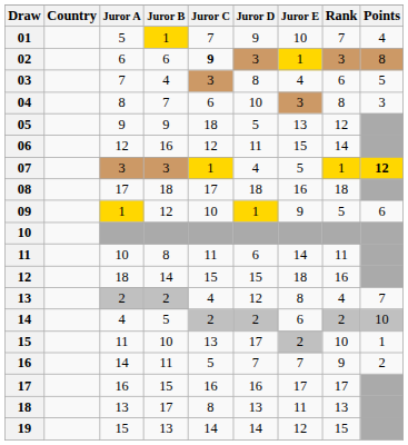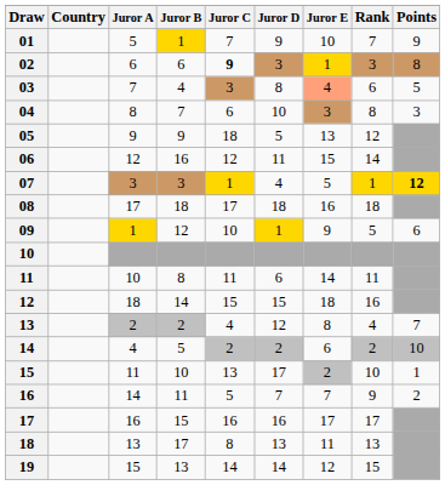 <table class="sortable wikitable collapsible plainrowheaders" style="text-align:center;">
 <tr>
 </tr>
 <tr>
 <th scope="col">Draw</th>
 <th scope="col">Country</th>
 <th scope="col"><small>Juror A</small></th>
 <th scope="col"><small>Juror B</small></th>
 <th scope="col"><small>Juror C</small></th>
 <th scope="col"><small>Juror D</small></th>
 <th scope="col"><small>Juror E</small></th>
 <th scope="col">Rank</th>
 <th scope="col">Points</th>
 </tr>
 <tr>
 <th scope="row" style="text-align:center;">01</th>
 <td style="text-align:left;"></td>
 <td>5</td>
 <td style="background:gold;">1</td>
 <td>7</td>
 <td>9</td>
 <td>10</td>
 <td>7</td>
-<td>4</td>
+<td>9</td>
 </tr>
 <tr>
 <th scope="row" style="text-align:center;">02</th>
 <td style="text-align:left;"></td>
 <td>6</td>
 <td>6</td>
 <td><strong>9</strong></td>
 <td style="background:#CC9966;">3</td>
 <td style="background:gold;">1</td>
 <td style="background:#CC9966;">3</td>
 <td style="background:#CC9966;">8</td>
 </tr>
 <tr>
 <th scope="row" style="text-align:center;">03</th>
 <td style="text-align:left;"></td>
 <td>7</td>
 <td>4</td>
 <td style="background:#CC9966;">3</td>
 <td>8</td>
-<td>4</td>
+<td style="background: lightsalmon;">4</td>
 <td>6</td>
 <td>5</td>
 </tr>
 <tr>
 <th scope="row" style="text-align:center;">04</th>
 <td style="text-align:left;"></td>
 <td>8</td>
 <td>7</td>
 <td>6</td>
 <td>10</td>
 <td style="background:#CC9966;">3</td>
 <td>8</td>
 <td>3</td>
 </tr>
 <tr>
 <th scope="row" style="text-align:center;">05</th>
 <td style="text-align:left;"></td>
 <td>9</td>
 <td>9</td>
 <td>18</td>
 <td>5</td>
 <td>13</td>
 <td>12</td>
 <td style="background:#AAAAAA;"></td>
 </tr>
 <tr>
 <th scope="row" style="text-align:center;">06</th>
 <td style="text-align:left;"></td>
 <td>12</td>
 <td>16</td>
 <td>12</td>
 <td>11</td>
 <td>15</td>
 <td>14</td>
 <td style="background:#AAAAAA;"></td>
 </tr>
 <tr>
 <th scope="row" style="text-align:center;">07</th>
 <td style="text-align:left;"></td>
 <td style="background:#CC9966;">3</td>
 <td style="background:#CC9966;">3</td>
 <td style="background:gold;">1</td>
 <td>4</td>
 <td>5</td>
 <td style="background:gold;">1</td>
 <td style="background:gold;"><strong>12</strong></td>
 </tr>
 <tr>
 <th scope="row" style="text-align:center;">08</th>
 <td style="text-align:left;"></td>
 <td>17</td>
 <td>18</td>
 <td>17</td>
 <td>18</td>
 <td>16</td>
 <td>18</td>
 <td style="background:#AAAAAA;"></td>
 </tr>
 <tr>
 <th scope="row" style="text-align:center;">09</th>
 <td style="text-align:left;"></td>
 <td style="background:gold;">1</td>
 <td>12</td>
 <td>10</td>
 <td style="background:gold;">1</td>
 <td>9</td>
 <td>5</td>
 <td>6</td>
 </tr>
 <tr class="sortbottom">
 <th scope="row" style="text-align:center;">10</th>
 <td style="text-align:left;"></td>
 <td style="background:#AAAAAA;"></td>
 <td style="background:#AAAAAA;"></td>
 <td style="background:#AAAAAA;"></td>
 <td style="background:#AAAAAA;"></td>
 <td style="background:#AAAAAA;"></td>
 <td style="background:#AAAAAA;"></td>
 <td style="background:#AAAAAA;"></td>
 </tr>
 <tr>
 <th scope="row" style="text-align:center;">11</th>
 <td style="text-align:left;"></td>
 <td>10</td>
 <td>8</td>
 <td>11</td>
 <td>6</td>
 <td>14</td>
 <td>11</td>
 <td style="background:#AAAAAA;"></td>
 </tr>
 <tr>
 <th scope="row" style="text-align:center;">12</th>
 <td style="text-align:left;"></td>
 <td>18</td>
 <td>14</td>
 <td>15</td>
 <td>15</td>
 <td>18</td>
 <td>16</td>
 <td style="background:#AAAAAA;"></td>
 </tr>
 <tr>
 <th scope="row" style="text-align:center;">13</th>
 <td style="text-align:left;"></td>
 <td style="background:silver;">2</td>
 <td style="background:silver;">2</td>
 <td>4</td>
 <td>12</td>
 <td>8</td>
 <td>4</td>
 <td>7</td>
 </tr>
 <tr>
 <th scope="row" style="text-align:center;">14</th>
 <td style="text-align:left;"></td>
 <td>4</td>
 <td>5</td>
 <td style="background:silver;">2</td>
 <td style="background:silver;">2</td>
 <td>6</td>
 <td style="background:silver;">2</td>
 <td style="background:silver;">10</td>
 </tr>
 <tr>
 <th scope="row" style="text-align:center;">15</th>
 <td style="text-align:left;"></td>
 <td>11</td>
 <td>10</td>
 <td>13</td>
 <td>17</td>
 <td style="background:silver;">2</td>
 <td>10</td>
 <td>1</td>
 </tr>
 <tr>
 <th scope="row" style="text-align:center;">16</th>
 <td style="text-align:left;"></td>
 <td>14</td>
 <td>11</td>
 <td>5</td>
 <td>7</td>
 <td>7</td>
 <td>9</td>
 <td>2</td>
 </tr>
 <tr>
 <th scope="row" style="text-align:center;">17</th>
 <td style="text-align:left;"></td>
 <td>16</td>
 <td>15</td>
 <td>16</td>
 <td>16</td>
 <td>17</td>
 <td>17</td>
 <td style="background:#AAAAAA;"></td>
 </tr>
 <tr>
 <th scope="row" style="text-align:center;">18</th>
 <td style="text-align:left;"></td>
 <td>13</td>
 <td>17</td>
 <td>8</td>
 <td>13</td>
 <td>11</td>
 <td>13</td>
 <td style="background:#AAAAAA;"></td>
 </tr>
 <tr>
 <th scope="row" style="text-align:center;">19</th>
 <td style="text-align:left;"></td>
 <td>15</td>
 <td>13</td>
 <td>14</td>
 <td>14</td>
 <td>12</td>
 <td>15</td>
 <td style="background:#AAAAAA;"></td>
 </tr>
 </table>
